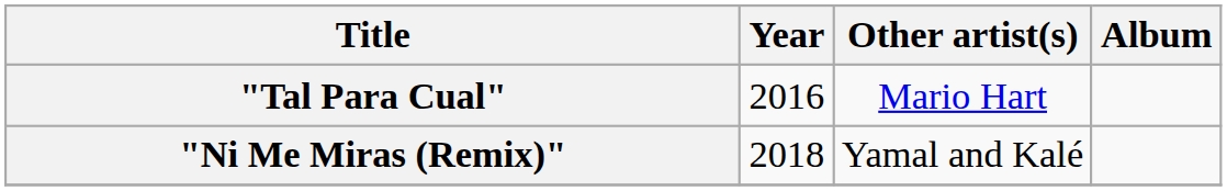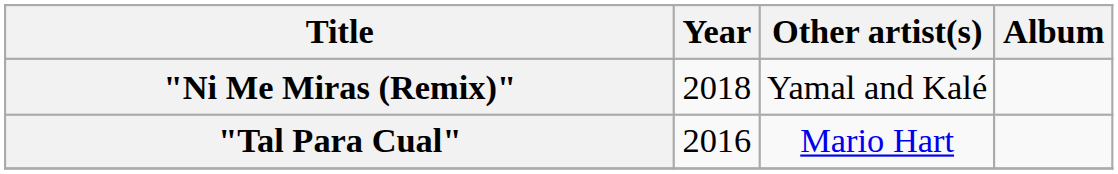 <table class="wikitable plainrowheaders" style="text-align:center;">
 <tr>
 <th scope="col" style="width:19em;">Title</th>
 <th scope="col">Year</th>
 <th scope="col">Other artist(s)</th>
 <th scope="col">Album</th>
 </tr>
 <tr>
+<th scope="row">"Ni Me Miras (Remix)"</th>
+<td rowspan="1">2018</td>
+<td rowspan="1">Yamal and Kalé</td>
+<td></td>
+</tr>
+<tr>
 <th scope="row">"Tal Para Cual"</th>
 <td rowspan="1">2016</td>
 <td rowspan="1"><a href='#'>Mario Hart</a></td>
 <td></td>
 </tr>
 <tr>
-<th scope="row">"Ni Me Miras (Remix)"</th>
-<td rowspan="1">2018</td>
-<td rowspan="1">Yamal and Kalé</td>
-<td></td>
-</tr>
-<tr>
 </tr>
 </table>
